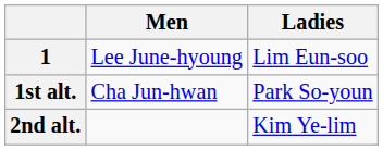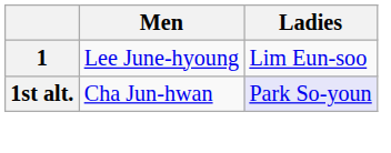 <table class="wikitable">
 <tr>
 <th></th>
 <th>Men</th>
 <th>Ladies</th>
 </tr>
 <tr>
 <th>1</th>
 <td><a href='#'>Lee June-hyoung</a></td>
 <td><a href='#'>Lim Eun-soo</a></td>
 </tr>
 <tr>
 <th>1st alt.</th>
 <td><a href='#'>Cha Jun-hwan</a></td>
-<td><a href='#'>Park So-youn</a></td>
-</tr>
-<tr>
-<th>2nd alt.</th>
-<td></td>
-<td><a href='#'>Kim Ye-lim</a></td>
+<td style="background: lavender;"><a href='#'>Park So-youn</a></td>
 </tr>
 </table>
